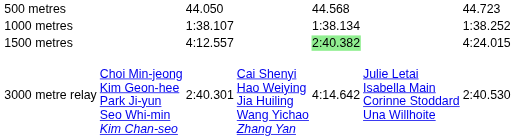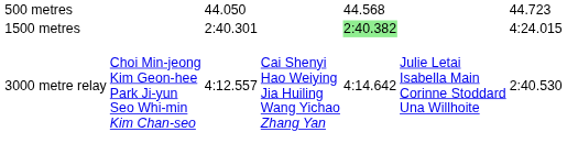 <table>
 <tr>
 <td>500 metres</td>
 <td></td>
 <td>44.050</td>
 <td></td>
 <td>44.568</td>
 <td></td>
 <td>44.723</td>
 </tr>
 <tr>
-<td>1000 metres</td>
-<td></td>
-<td>1:38.107</td>
-<td></td>
-<td>1:38.134</td>
-<td></td>
-<td>1:38.252</td>
-</tr>
-<tr>
 <td>1500 metres</td>
 <td></td>
-<td>4:12.557</td>
+<td>2:40.301</td>
 <td></td>
 <td style="background: lightgreen;">2:40.382</td>
 <td></td>
 <td>4:24.015</td>
 </tr>
 <tr>
 <td>3000 metre relay</td>
 <td valign=top><br><a href='#'>Choi Min-jeong</a><br><a href='#'>Kim Geon-hee</a><br><a href='#'>Park Ji-yun</a><br><a href='#'>Seo Whi-min</a><br><em><a href='#'>Kim Chan-seo</a></em></td>
-<td>2:40.301</td>
+<td>4:12.557</td>
 <td valign=top><br><a href='#'>Cai Shenyi</a><br><a href='#'>Hao Weiying</a><br><a href='#'>Jia Huiling</a><br><a href='#'>Wang Yichao</a><br><em><a href='#'>Zhang Yan</a></td>
 <td>4:14.642</td>
 <td valign=top><br><a href='#'>Julie Letai</a><br><a href='#'>Isabella Main</a><br><a href='#'>Corinne Stoddard</a><br><a href='#'>Una Willhoite</a></td>
 <td>2:40.530</td>
 </tr>
 </table>
